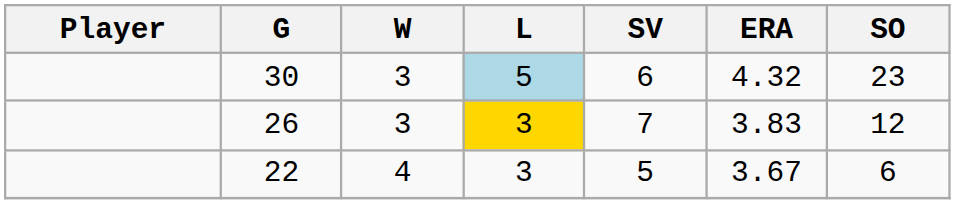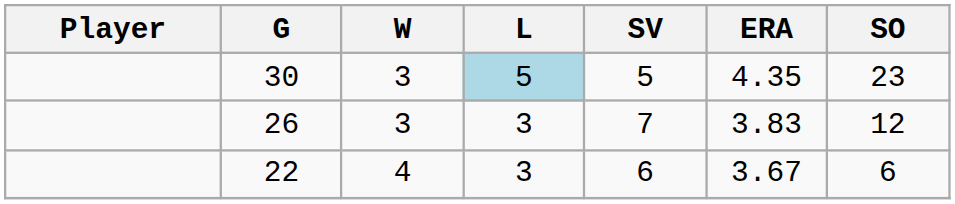 <table class="wikitable sortable">
 <tr>
 <th bgcolor="#DDDDFF" width="16%">Player</th>
 <th bgcolor="#DDDDFF" width="9%">G</th>
 <th bgcolor="#DDDDFF" width="9%">W</th>
 <th bgcolor="#DDDDFF" width="9%">L</th>
 <th bgcolor="#DDDDFF" width="9%">SV</th>
 <th bgcolor="#DDDDFF" width="9%">ERA</th>
 <th bgcolor="#DDDDFF" width="9%">SO</th>
 </tr>
 <tr align="center">
 <td></td>
 <td>30</td>
 <td>3</td>
 <td style="background: lightblue;">5</td>
-<td>6</td>
-<td>4.32</td>
+<td>5</td>
+<td>4.35</td>
 <td>23</td>
 </tr>
 <tr align="center">
 <td></td>
 <td>26</td>
 <td>3</td>
-<td style="background: gold;">3</td>
+<td>3</td>
 <td>7</td>
 <td>3.83</td>
 <td>12</td>
 </tr>
 <tr align="center">
 <td></td>
 <td>22</td>
 <td>4</td>
 <td>3</td>
-<td>5</td>
+<td>6</td>
 <td>3.67</td>
 <td>6</td>
 </tr>
 <tr align="center">
 </tr>
 </table>
